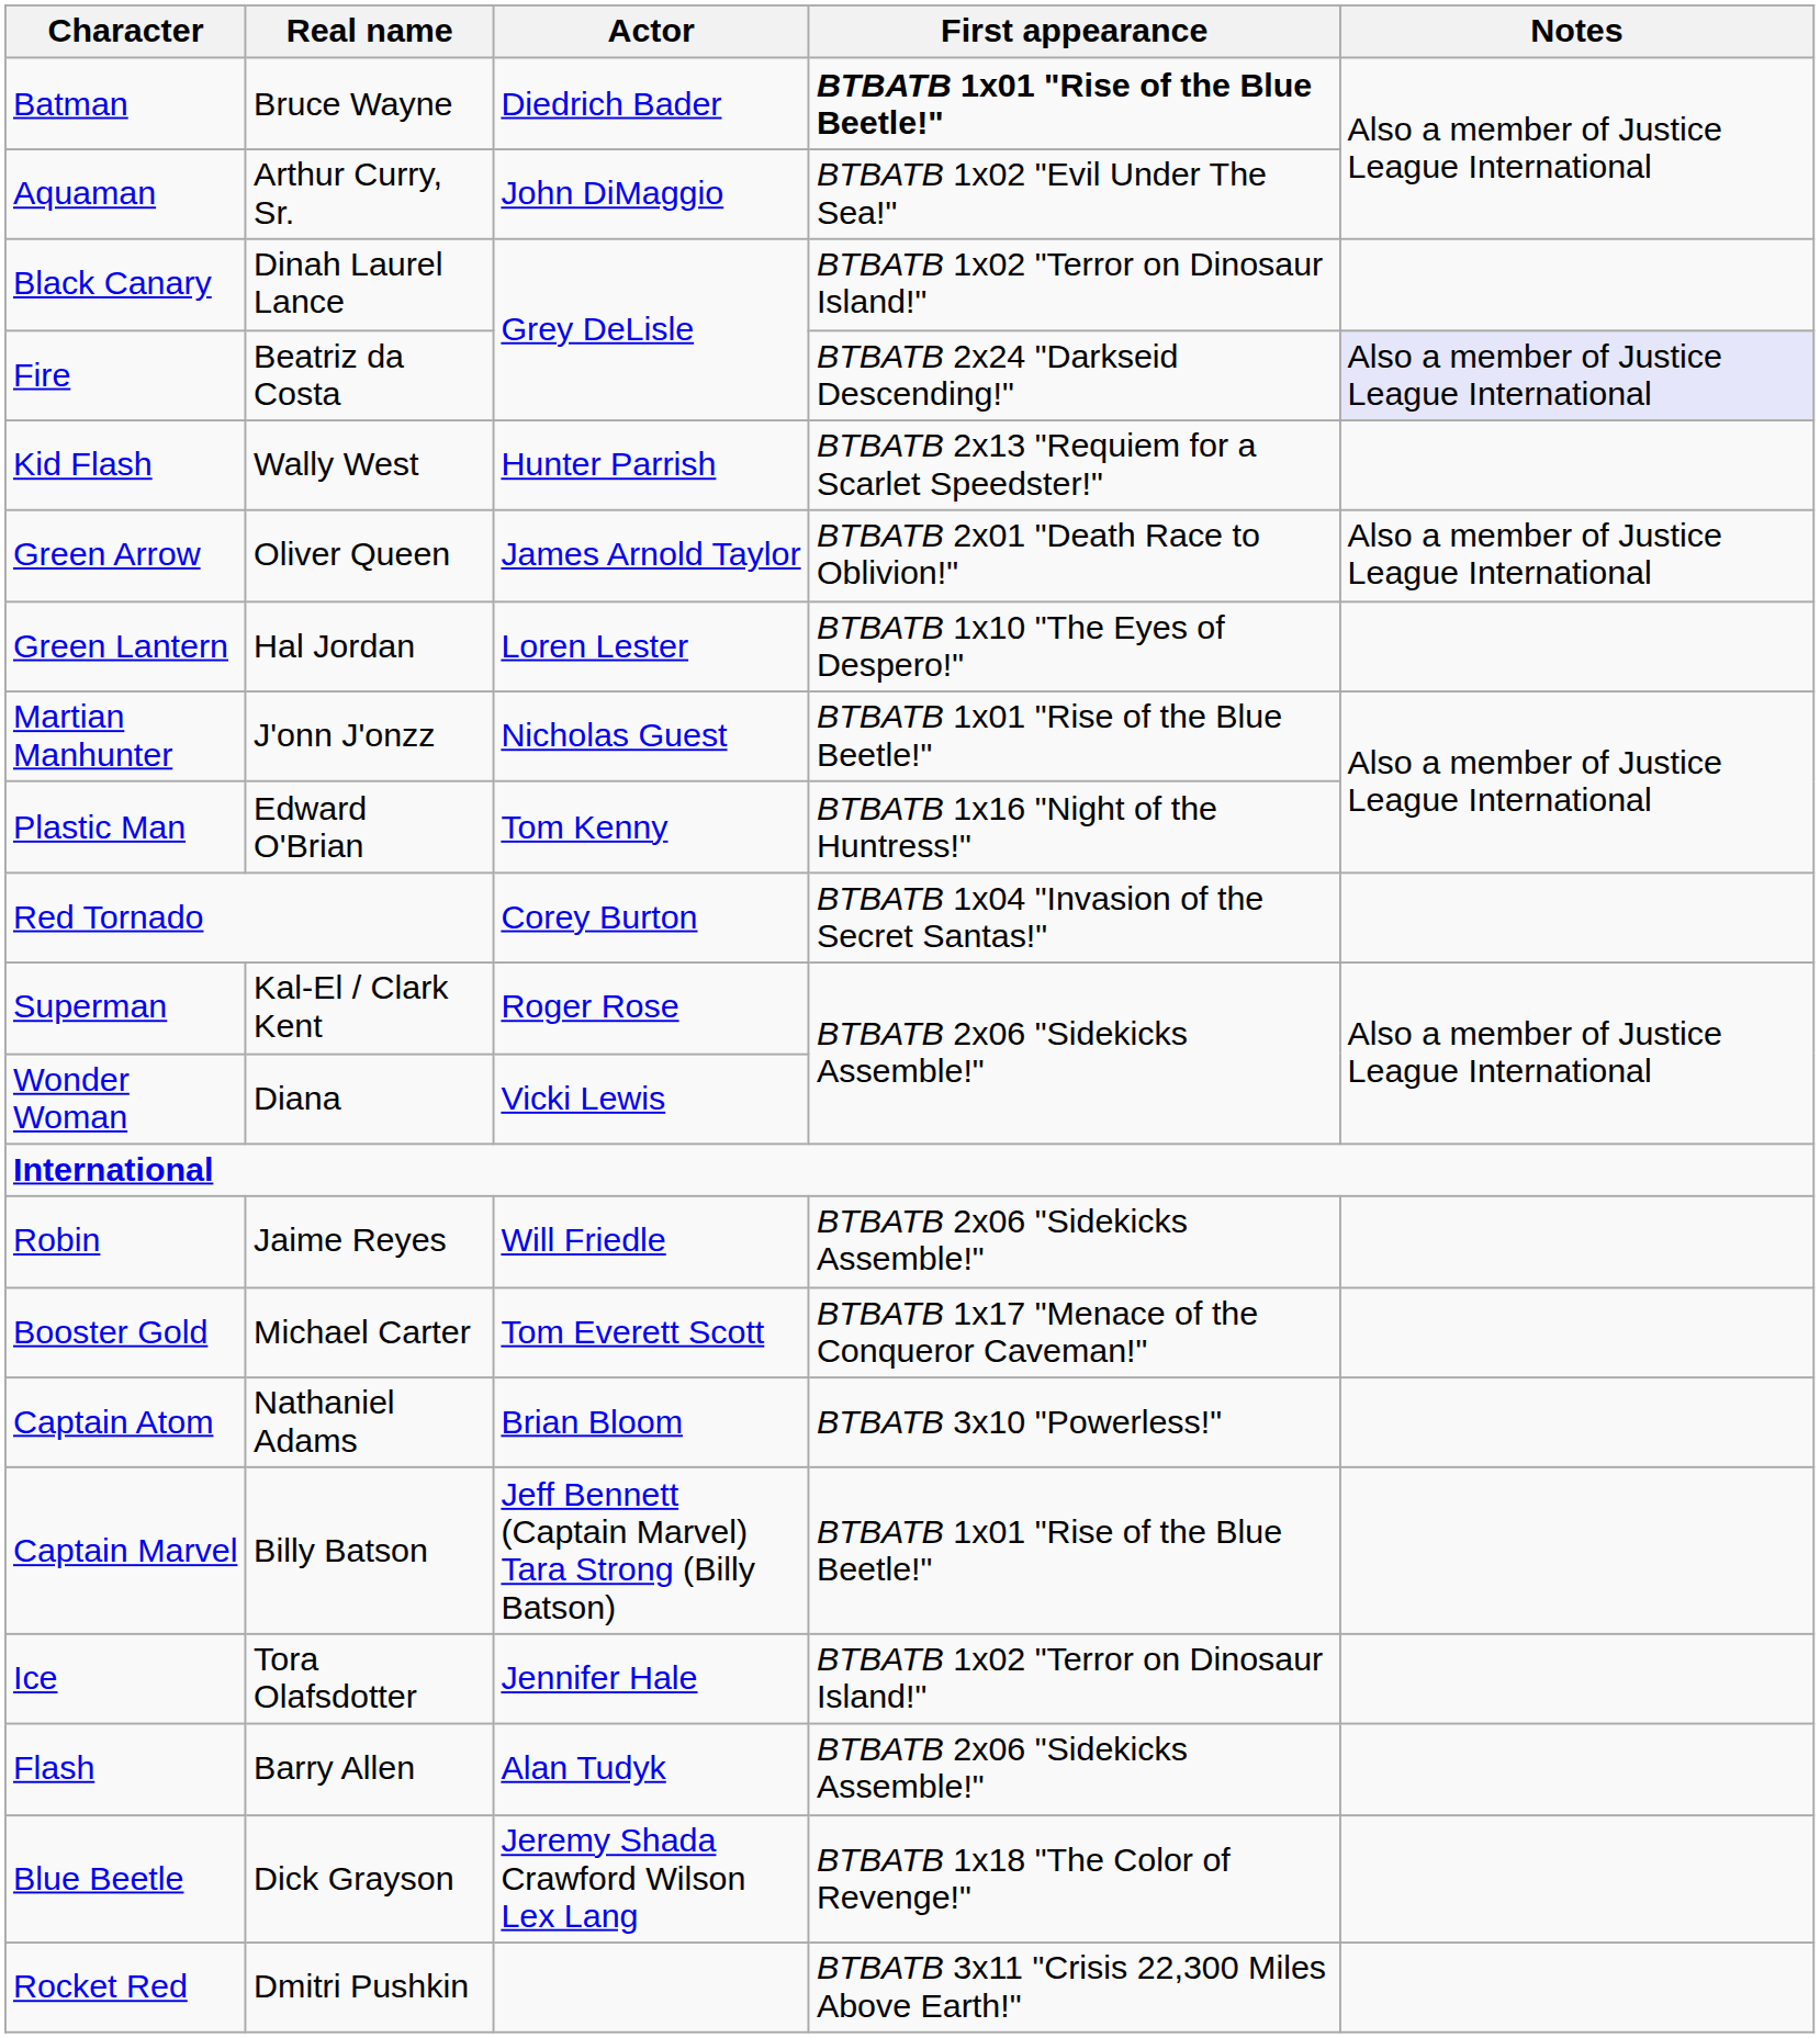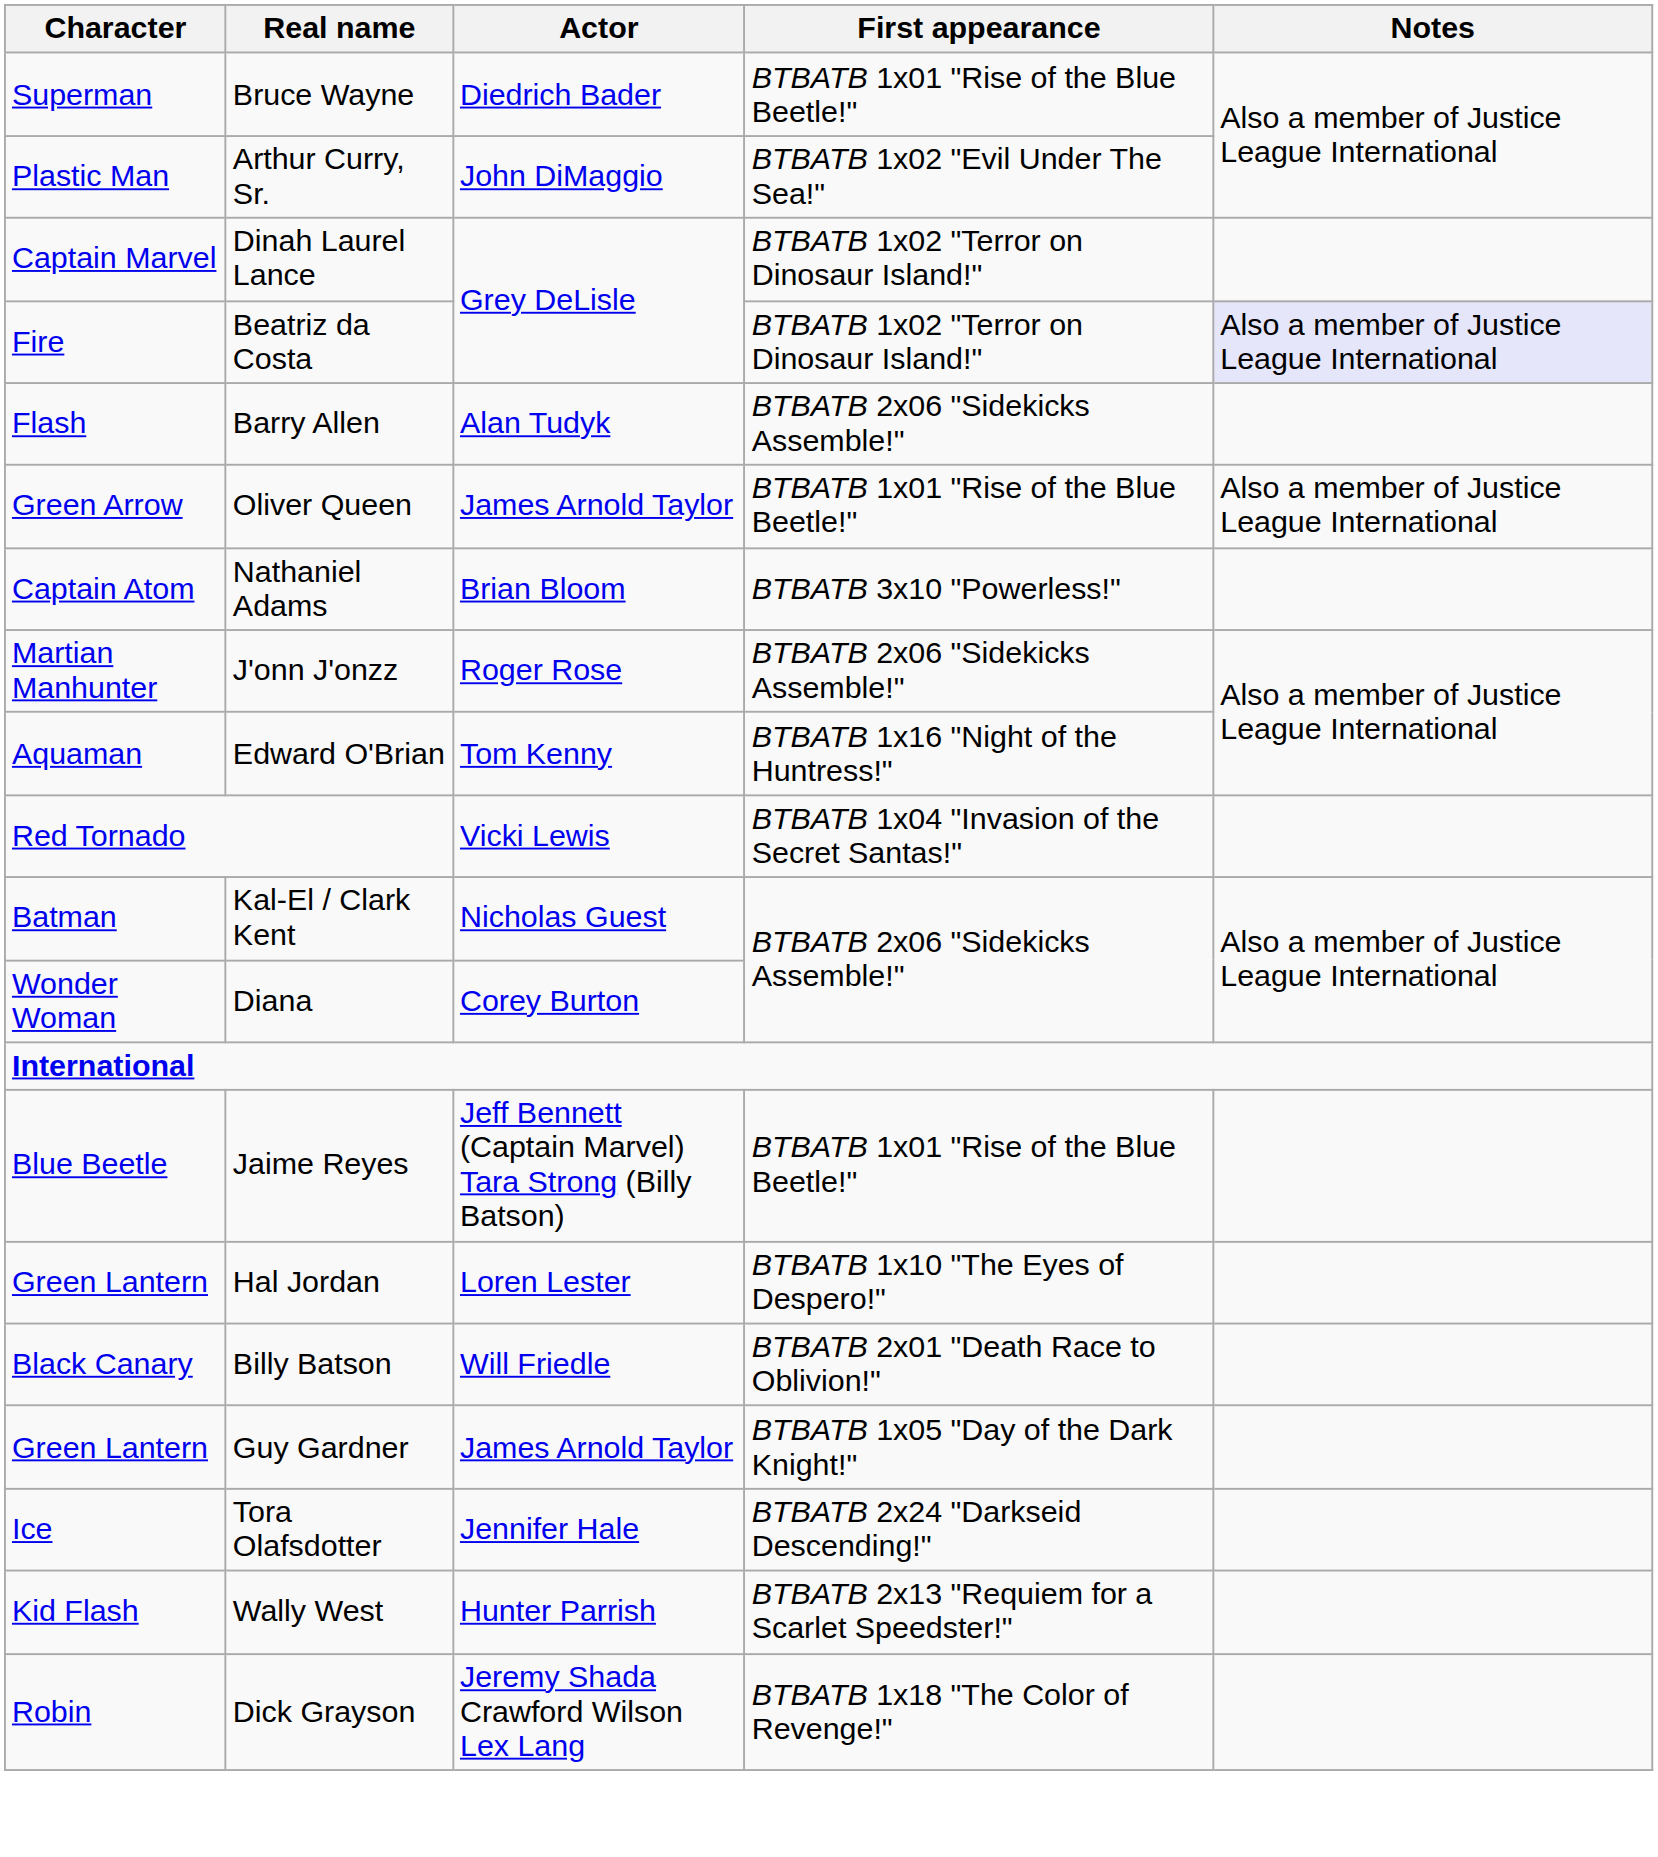 <table class="wikitable">
 <tr>
 <th>Character</th>
 <th>Real name</th>
 <th>Actor</th>
 <th>First appearance</th>
 <th>Notes</th>
 </tr>
 <tr>
-<td><a href='#'>Batman</a></td>
+<td><a href='#'>Superman</a></td>
 <td>Bruce Wayne</td>
 <td><a href='#'>Diedrich Bader</a></td>
-<td><strong><em>BTBATB</em> 1x01 "Rise of the Blue Beetle!"</strong></td>
+<td><em>BTBATB</em> 1x01 "Rise of the Blue Beetle!"</td>
 <td rowspan="2">Also a member of Justice League International</td>
 </tr>
 <tr>
-<td><a href='#'>Aquaman</a></td>
+<td><a href='#'>Plastic Man</a></td>
 <td>Arthur Curry, Sr.</td>
 <td><a href='#'>John DiMaggio</a></td>
 <td><em>BTBATB</em> 1x02 "Evil Under The Sea!"</td>
 </tr>
 <tr>
-<td><a href='#'>Black Canary</a></td>
+<td><a href='#'>Captain Marvel</a></td>
 <td>Dinah Laurel Lance</td>
 <td rowspan="2"><a href='#'>Grey DeLisle</a></td>
 <td><em>BTBATB</em> 1x02 "Terror on Dinosaur Island!"</td>
 <td></td>
 </tr>
 <tr>
 <td><a href='#'>Fire</a></td>
 <td>Beatriz da Costa</td>
+<td><em>BTBATB</em> 1x02 "Terror on Dinosaur Island!"</td>
+<td style="background: lavender;">Also a member of Justice League International</td>
+</tr>
+<tr>
+<td><a href='#'>Flash</a></td>
+<td>Barry Allen</td>
+<td><a href='#'>Alan Tudyk</a></td>
+<td><em>BTBATB</em> 2x06 "Sidekicks Assemble!"</td>
+<td></td>
+</tr>
+<tr>
+<td><a href='#'>Green Arrow</a></td>
+<td>Oliver Queen</td>
+<td><a href='#'>James Arnold Taylor</a></td>
+<td><em>BTBATB</em> 1x01 "Rise of the Blue Beetle!"</td>
+<td>Also a member of Justice League International</td>
+</tr>
+<tr>
+<td><a href='#'>Captain Atom</a></td>
+<td>Nathaniel Adams</td>
+<td><a href='#'>Brian Bloom</a></td>
+<td><em>BTBATB</em> 3x10 "Powerless!"</td>
+<td></td>
+</tr>
+<tr>
+<td><a href='#'>Martian Manhunter</a></td>
+<td>J'onn J'onzz</td>
+<td><a href='#'>Roger Rose</a></td>
+<td><em>BTBATB</em> 2x06 "Sidekicks Assemble!"</td>
+<td rowspan="2">Also a member of Justice League International</td>
+</tr>
+<tr>
+<td><a href='#'>Aquaman</a></td>
+<td>Edward O'Brian</td>
+<td><a href='#'>Tom Kenny</a></td>
+<td><em>BTBATB</em> 1x16 "Night of the Huntress!"</td>
+</tr>
+<tr>
+<td colspan="2"><a href='#'>Red Tornado</a></td>
+<td><a href='#'>Vicki Lewis</a></td>
+<td><em>BTBATB</em> 1x04 "Invasion of the Secret Santas!"</td>
+<td></td>
+</tr>
+<tr>
+<td><a href='#'>Batman</a></td>
+<td>Kal-El / Clark Kent</td>
+<td><a href='#'>Nicholas Guest</a></td>
+<td rowspan="2"><em>BTBATB</em> 2x06 "Sidekicks Assemble!"</td>
+<td rowspan="2">Also a member of Justice League International</td>
+</tr>
+<tr>
+<td><a href='#'>Wonder Woman</a></td>
+<td>Diana</td>
+<td><a href='#'>Corey Burton</a></td>
+</tr>
+<tr>
+<td colspan="5"><strong><a href='#'>International</a></strong></td>
+</tr>
+<tr>
+<td><a href='#'>Blue Beetle</a></td>
+<td>Jaime Reyes</td>
+<td><a href='#'>Jeff Bennett</a> (Captain Marvel)<br><a href='#'>Tara Strong</a> (Billy Batson)</td>
+<td><em>BTBATB</em> 1x01 "Rise of the Blue Beetle!"</td>
+<td></td>
+</tr>
+<tr>
+<td><a href='#'>Green Lantern</a></td>
+<td>Hal Jordan</td>
+<td><a href='#'>Loren Lester</a></td>
+<td><em>BTBATB</em> 1x10 "The Eyes of Despero!"</td>
+<td></td>
+</tr>
+<tr>
+<td><a href='#'>Black Canary</a></td>
+<td>Billy Batson</td>
+<td><a href='#'>Will Friedle</a></td>
+<td><em>BTBATB</em> 2x01 "Death Race to Oblivion!"</td>
+<td></td>
+</tr>
+<tr>
+<td><a href='#'>Green Lantern</a></td>
+<td>Guy Gardner</td>
+<td><a href='#'>James Arnold Taylor</a></td>
+<td><em>BTBATB</em> 1x05 "Day of the Dark Knight!"</td>
+<td></td>
+</tr>
+<tr>
+<td><a href='#'>Ice</a></td>
+<td>Tora Olafsdotter</td>
+<td><a href='#'>Jennifer Hale</a></td>
 <td><em>BTBATB</em> 2x24 "Darkseid Descending!"</td>
-<td style="background: lavender;">Also a member of Justice League International</td>
+<td></td>
 </tr>
 <tr>
 <td><a href='#'>Kid Flash</a></td>
 <td>Wally West</td>
 <td><a href='#'>Hunter Parrish</a></td>
 <td><em>BTBATB</em> 2x13 "Requiem for a Scarlet Speedster!"</td>
 <td></td>
 </tr>
 <tr>
-<td><a href='#'>Green Arrow</a></td>
-<td>Oliver Queen</td>
-<td><a href='#'>James Arnold Taylor</a></td>
-<td><em>BTBATB</em> 2x01 "Death Race to Oblivion!"</td>
-<td>Also a member of Justice League International</td>
-</tr>
-<tr>
-<td><a href='#'>Green Lantern</a></td>
-<td>Hal Jordan</td>
-<td><a href='#'>Loren Lester</a></td>
-<td><em>BTBATB</em> 1x10 "The Eyes of Despero!"</td>
-<td></td>
-</tr>
-<tr>
-<td><a href='#'>Martian Manhunter</a></td>
-<td>J'onn J'onzz</td>
-<td><a href='#'>Nicholas Guest</a></td>
-<td><em>BTBATB</em> 1x01 "Rise of the Blue Beetle!"</td>
-<td rowspan="2">Also a member of Justice League International</td>
-</tr>
-<tr>
-<td><a href='#'>Plastic Man</a></td>
-<td>Edward O'Brian</td>
-<td><a href='#'>Tom Kenny</a></td>
-<td><em>BTBATB</em> 1x16 "Night of the Huntress!"</td>
-</tr>
-<tr>
-<td colspan="2"><a href='#'>Red Tornado</a></td>
-<td><a href='#'>Corey Burton</a></td>
-<td><em>BTBATB</em> 1x04 "Invasion of the Secret Santas!"</td>
-<td></td>
-</tr>
-<tr>
-<td><a href='#'>Superman</a></td>
-<td>Kal-El / Clark Kent</td>
-<td><a href='#'>Roger Rose</a></td>
-<td rowspan="2"><em>BTBATB</em> 2x06 "Sidekicks Assemble!"</td>
-<td rowspan="2">Also a member of Justice League International</td>
-</tr>
-<tr>
-<td><a href='#'>Wonder Woman</a></td>
-<td>Diana</td>
-<td><a href='#'>Vicki Lewis</a></td>
-</tr>
-<tr>
-<td colspan="5"><strong><a href='#'>International</a></strong></td>
-</tr>
-<tr>
 <td><a href='#'>Robin</a></td>
-<td>Jaime Reyes</td>
-<td><a href='#'>Will Friedle</a></td>
-<td><em>BTBATB</em> 2x06 "Sidekicks Assemble!"</td>
-<td></td>
-</tr>
-<tr>
-<td><a href='#'>Booster Gold</a></td>
-<td>Michael Carter</td>
-<td><a href='#'>Tom Everett Scott</a></td>
-<td><em>BTBATB</em> 1x17 "Menace of the Conqueror Caveman!"</td>
-<td></td>
-</tr>
-<tr>
-<td><a href='#'>Captain Atom</a></td>
-<td>Nathaniel Adams</td>
-<td><a href='#'>Brian Bloom</a></td>
-<td><em>BTBATB</em> 3x10 "Powerless!"</td>
-<td></td>
-</tr>
-<tr>
-<td><a href='#'>Captain Marvel</a></td>
-<td>Billy Batson</td>
-<td><a href='#'>Jeff Bennett</a> (Captain Marvel)<br><a href='#'>Tara Strong</a> (Billy Batson)</td>
-<td><em>BTBATB</em> 1x01 "Rise of the Blue Beetle!"</td>
-<td></td>
-</tr>
-<tr>
-<td><a href='#'>Ice</a></td>
-<td>Tora Olafsdotter</td>
-<td><a href='#'>Jennifer Hale</a></td>
-<td><em>BTBATB</em> 1x02 "Terror on Dinosaur Island!"</td>
-<td></td>
-</tr>
-<tr>
-<td><a href='#'>Flash</a></td>
-<td>Barry Allen</td>
-<td><a href='#'>Alan Tudyk</a></td>
-<td><em>BTBATB</em> 2x06 "Sidekicks Assemble!"</td>
-<td></td>
-</tr>
-<tr>
-<td><a href='#'>Blue Beetle</a></td>
 <td>Dick Grayson</td>
 <td><a href='#'>Jeremy Shada</a><br>Crawford Wilson<br><a href='#'>Lex Lang</a></td>
 <td><em>BTBATB</em> 1x18 "The Color of Revenge!"</td>
 <td></td>
 </tr>
-<tr>
-<td><a href='#'>Rocket Red</a></td>
-<td>Dmitri Pushkin</td>
-<td></td>
-<td><em>BTBATB</em> 3x11 "Crisis 22,300 Miles Above Earth!"</td>
-<td></td>
-</tr>
 </table>
